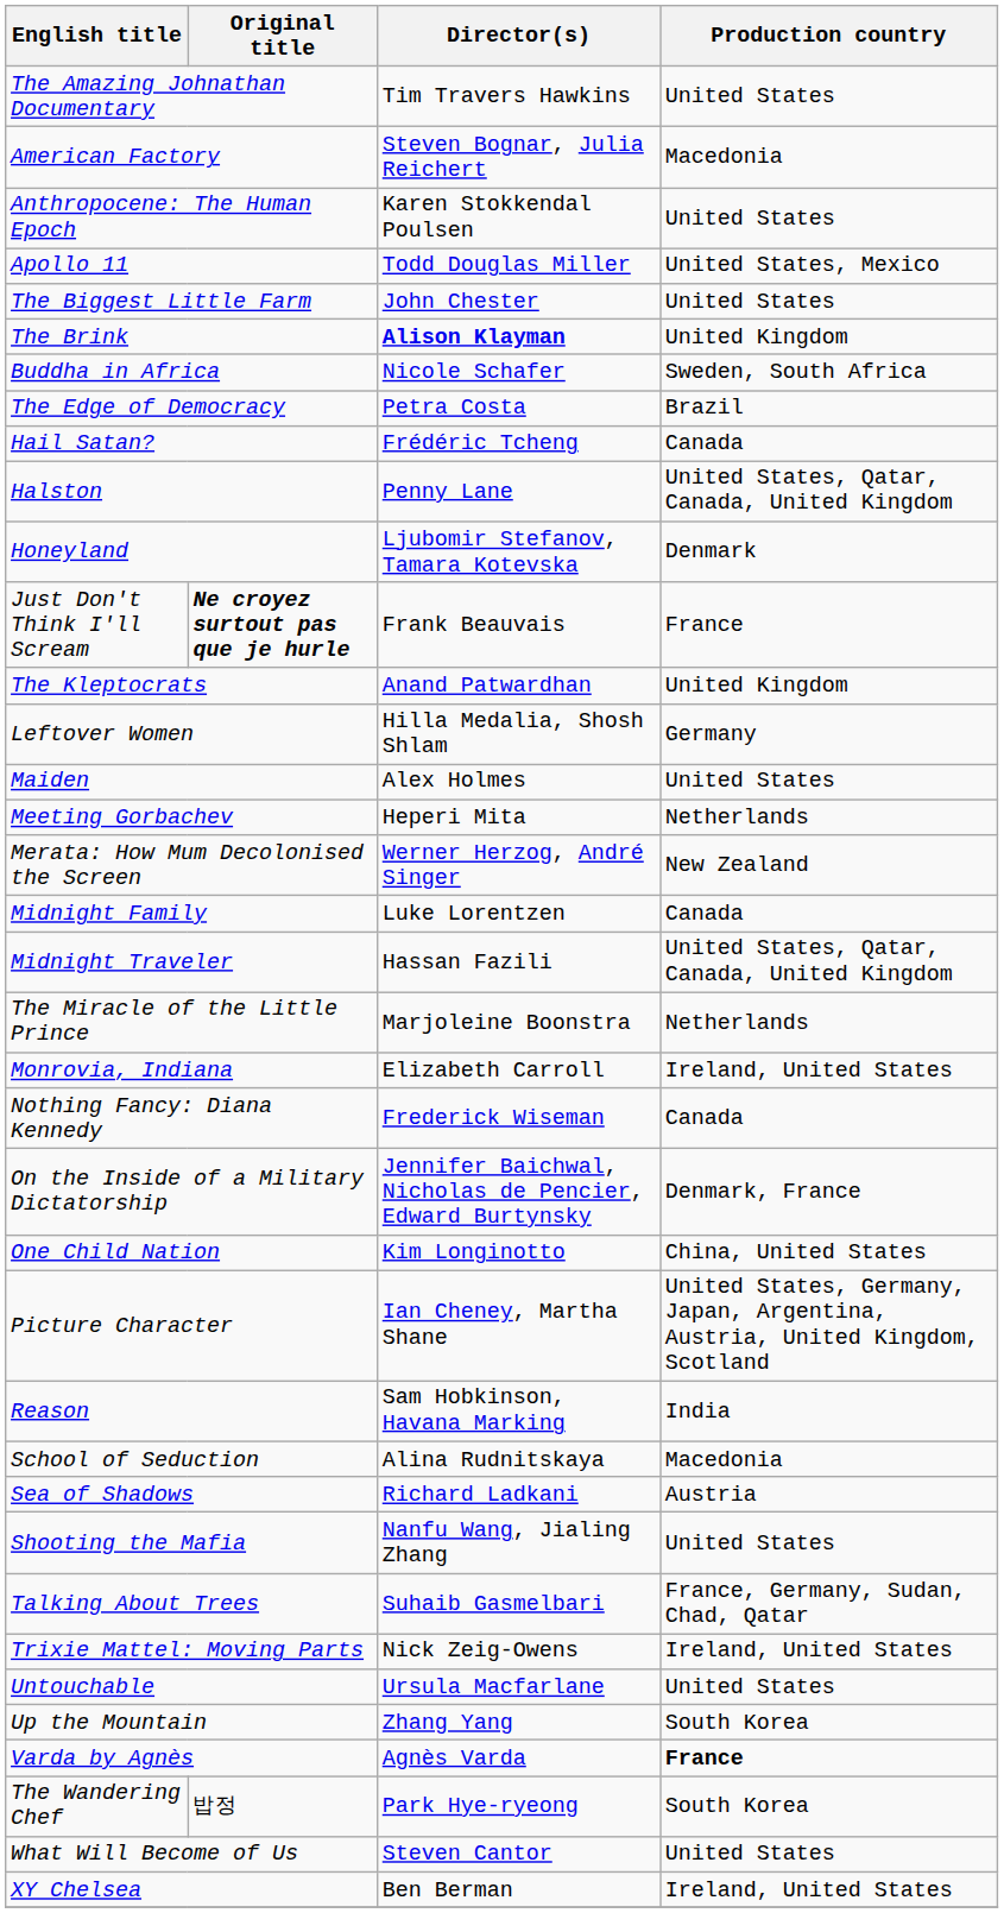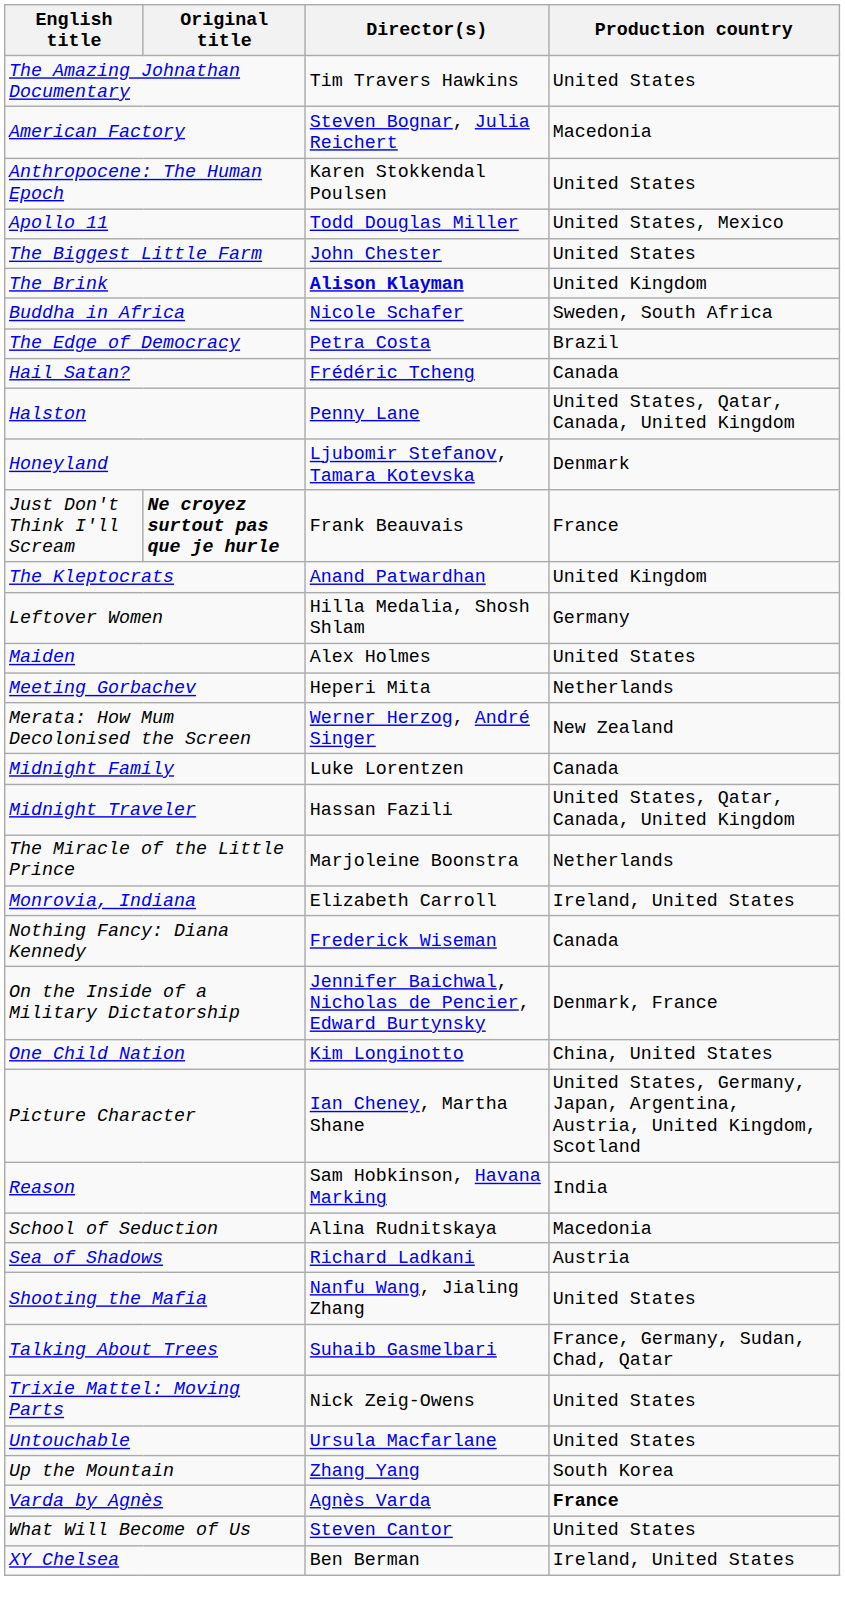 <table class="wikitable" style="width:95%; margin-bottom:2px">
 <tr>
 <th>English title</th>
 <th>Original title</th>
 <th>Director(s)</th>
 <th>Production country</th>
 </tr>
 <tr>
 <td colspan="2"><em><a href='#'>The Amazing Johnathan Documentary</a></em></td>
 <td>Tim Travers Hawkins</td>
 <td>United States</td>
 </tr>
 <tr>
 <td colspan="2"><em><a href='#'>American Factory</a></em></td>
 <td><a href='#'>Steven Bognar</a>, <a href='#'>Julia Reichert</a></td>
 <td>Macedonia</td>
 </tr>
 <tr>
 <td colspan="2"><em><a href='#'>Anthropocene: The Human Epoch</a></em></td>
 <td>Karen Stokkendal Poulsen</td>
 <td>United States</td>
 </tr>
 <tr>
 <td colspan="2"><em><a href='#'>Apollo 11</a></em></td>
 <td><a href='#'>Todd Douglas Miller</a></td>
 <td>United States, Mexico</td>
 </tr>
 <tr>
 <td colspan="2"><em><a href='#'>The Biggest Little Farm</a></em></td>
 <td><a href='#'>John Chester</a></td>
 <td>United States</td>
 </tr>
 <tr>
 <td colspan="2"><em><a href='#'>The Brink</a></em></td>
 <td><strong><a href='#'>Alison Klayman</a></strong></td>
 <td>United Kingdom</td>
 </tr>
 <tr>
 <td colspan="2"><em><a href='#'>Buddha in Africa</a></em></td>
 <td><a href='#'>Nicole Schafer</a></td>
 <td>Sweden, South Africa</td>
 </tr>
 <tr>
 <td colspan="2"><em><a href='#'>The Edge of Democracy</a></em></td>
 <td><a href='#'>Petra Costa</a></td>
 <td>Brazil</td>
 </tr>
 <tr>
 <td colspan="2"><em><a href='#'>Hail Satan?</a></em></td>
 <td><a href='#'>Frédéric Tcheng</a></td>
 <td>Canada</td>
 </tr>
 <tr>
 <td colspan="2"><em><a href='#'>Halston</a></em></td>
 <td><a href='#'>Penny Lane</a></td>
 <td>United States, Qatar, Canada, United Kingdom</td>
 </tr>
 <tr>
 <td colspan="2"><em><a href='#'>Honeyland</a></em></td>
 <td><a href='#'>Ljubomir Stefanov</a>, <a href='#'>Tamara Kotevska</a></td>
 <td>Denmark</td>
 </tr>
 <tr>
 <td><em>Just Don't Think I'll Scream</em></td>
 <td><strong><em>Ne croyez surtout pas que je hurle</em></strong></td>
 <td>Frank Beauvais</td>
 <td>France</td>
 </tr>
 <tr>
 <td colspan="2"><em><a href='#'>The Kleptocrats</a></em></td>
 <td><a href='#'>Anand Patwardhan</a></td>
 <td>United Kingdom</td>
 </tr>
 <tr>
 <td colspan="2"><em>Leftover Women</em></td>
 <td>Hilla Medalia, Shosh Shlam</td>
 <td>Germany</td>
 </tr>
 <tr>
 <td colspan="2"><em><a href='#'>Maiden</a></em></td>
 <td>Alex Holmes</td>
 <td>United States</td>
 </tr>
 <tr>
 <td colspan="2"><em><a href='#'>Meeting Gorbachev</a></em></td>
 <td>Heperi Mita</td>
 <td>Netherlands</td>
 </tr>
 <tr>
 <td colspan="2"><em>Merata: How Mum Decolonised the Screen</em></td>
 <td><a href='#'>Werner Herzog</a>, <a href='#'>André Singer</a></td>
 <td>New Zealand</td>
 </tr>
 <tr>
 <td colspan="2"><em><a href='#'>Midnight Family</a></em></td>
 <td>Luke Lorentzen</td>
 <td>Canada</td>
 </tr>
 <tr>
 <td colspan="2"><em><a href='#'>Midnight Traveler</a></em></td>
 <td>Hassan Fazili</td>
 <td>United States, Qatar, Canada, United Kingdom</td>
 </tr>
 <tr>
 <td colspan="2"><em>The Miracle of the Little Prince</em></td>
 <td>Marjoleine Boonstra</td>
 <td>Netherlands</td>
 </tr>
 <tr>
 <td colspan="2"><em><a href='#'>Monrovia, Indiana</a></em></td>
 <td>Elizabeth Carroll</td>
 <td>Ireland, United States</td>
 </tr>
 <tr>
 <td colspan="2"><em>Nothing Fancy: Diana Kennedy</em></td>
 <td><a href='#'>Frederick Wiseman</a></td>
 <td>Canada</td>
 </tr>
 <tr>
 <td colspan="2"><em>On the Inside of a Military Dictatorship</em></td>
 <td><a href='#'>Jennifer Baichwal</a>, <a href='#'>Nicholas de Pencier</a>, <a href='#'>Edward Burtynsky</a></td>
 <td>Denmark, France</td>
 </tr>
 <tr>
 <td colspan="2"><em><a href='#'>One Child Nation</a></em></td>
 <td><a href='#'>Kim Longinotto</a></td>
 <td>China, United States</td>
 </tr>
 <tr>
 <td colspan="2"><em>Picture Character</em></td>
 <td><a href='#'>Ian Cheney</a>, Martha Shane</td>
 <td>United States, Germany, Japan, Argentina, Austria, United Kingdom, Scotland</td>
 </tr>
 <tr>
 <td colspan="2"><em><a href='#'>Reason</a></em></td>
 <td>Sam Hobkinson, <a href='#'>Havana Marking</a></td>
 <td>India</td>
 </tr>
 <tr>
 <td colspan="2"><em>School of Seduction</em></td>
 <td>Alina Rudnitskaya</td>
 <td>Macedonia</td>
 </tr>
 <tr>
 <td colspan="2"><em><a href='#'>Sea of Shadows</a></em></td>
 <td><a href='#'>Richard Ladkani</a></td>
 <td>Austria</td>
 </tr>
 <tr>
 <td colspan="2"><em><a href='#'>Shooting the Mafia</a></em></td>
 <td><a href='#'>Nanfu Wang</a>, Jialing Zhang</td>
 <td>United States</td>
 </tr>
 <tr>
 <td colspan="2"><em><a href='#'>Talking About Trees</a></em></td>
 <td><a href='#'>Suhaib Gasmelbari</a></td>
 <td>France, Germany, Sudan, Chad, Qatar</td>
 </tr>
 <tr>
 <td colspan="2"><em><a href='#'>Trixie Mattel: Moving Parts</a></em></td>
 <td>Nick Zeig-Owens</td>
-<td>Ireland, United States</td>
+<td>United States</td>
 </tr>
 <tr>
 <td colspan="2"><em><a href='#'>Untouchable</a></em></td>
 <td><a href='#'>Ursula Macfarlane</a></td>
 <td>United States</td>
 </tr>
 <tr>
 <td colspan="2"><em>Up the Mountain</em></td>
 <td><a href='#'>Zhang Yang</a></td>
 <td>South Korea</td>
 </tr>
 <tr>
 <td colspan="2"><em><a href='#'>Varda by Agnès</a></em></td>
 <td><a href='#'>Agnès Varda</a></td>
 <td><strong>France</strong></td>
 </tr>
 <tr>
-<td><em>The Wandering Chef</em></td>
-<td>밥정</td>
-<td><a href='#'>Park Hye-ryeong</a></td>
-<td>South Korea</td>
-</tr>
-<tr>
 <td colspan="2"><em>What Will Become of Us</em></td>
 <td><a href='#'>Steven Cantor</a></td>
 <td>United States</td>
 </tr>
 <tr>
 <td colspan="2"><em><a href='#'>XY Chelsea</a></em></td>
 <td>Ben Berman</td>
 <td>Ireland, United States</td>
 </tr>
 <tr>
 </tr>
 </table>
